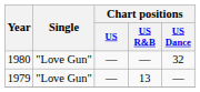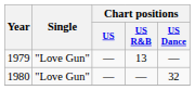 <table class="wikitable" style="text-align:center;">
 <tr>
 <th rowspan="2">Year</th>
 <th rowspan="2">Single</th>
 <th colspan="3">Chart positions</th>
 </tr>
 <tr style="font-size:smaller;">
 <th width="40"><a href='#'>US</a></th>
 <th width="40"><a href='#'>US<br>R&B</a></th>
 <th width="40"><a href='#'>US<br>Dance</a></th>
 </tr>
 <tr>
+<td rowspan="1">1979</td>
+<td align="left">"Love Gun"</td>
+<td>—</td>
+<td>13</td>
+<td>—</td>
+</tr>
+<tr>
 <td rowspan="1">1980</td>
 <td align="left">"Love Gun"</td>
 <td>—</td>
 <td>—</td>
 <td>32</td>
 </tr>
 <tr>
-<td rowspan="1">1979</td>
-<td align="left">"Love Gun"</td>
-<td>—</td>
-<td>13</td>
-<td>—</td>
-</tr>
-<tr>
 </tr>
 </table>
